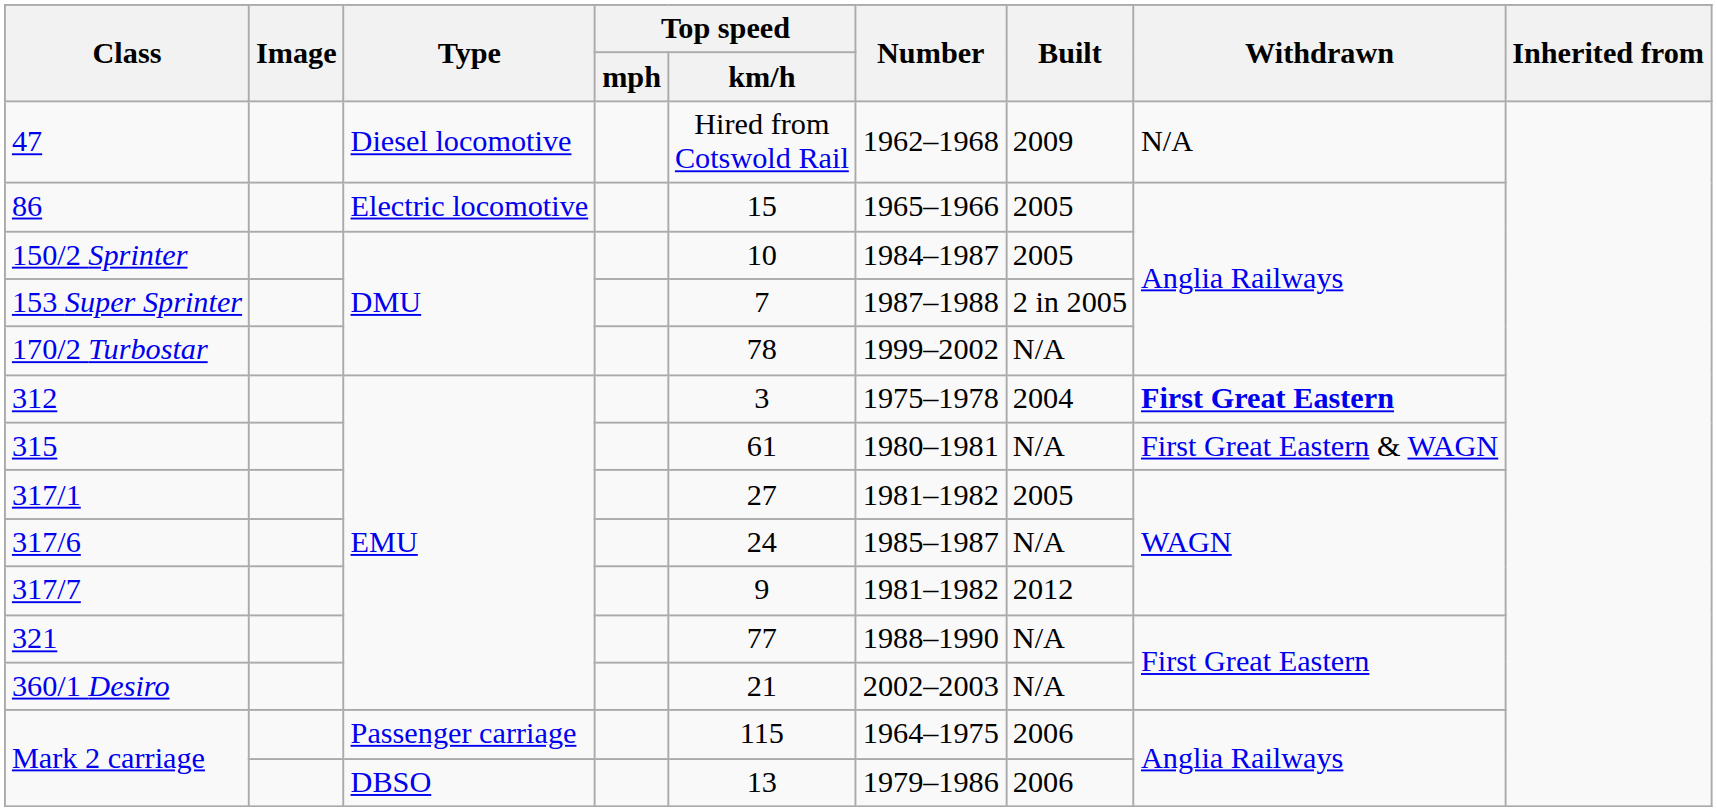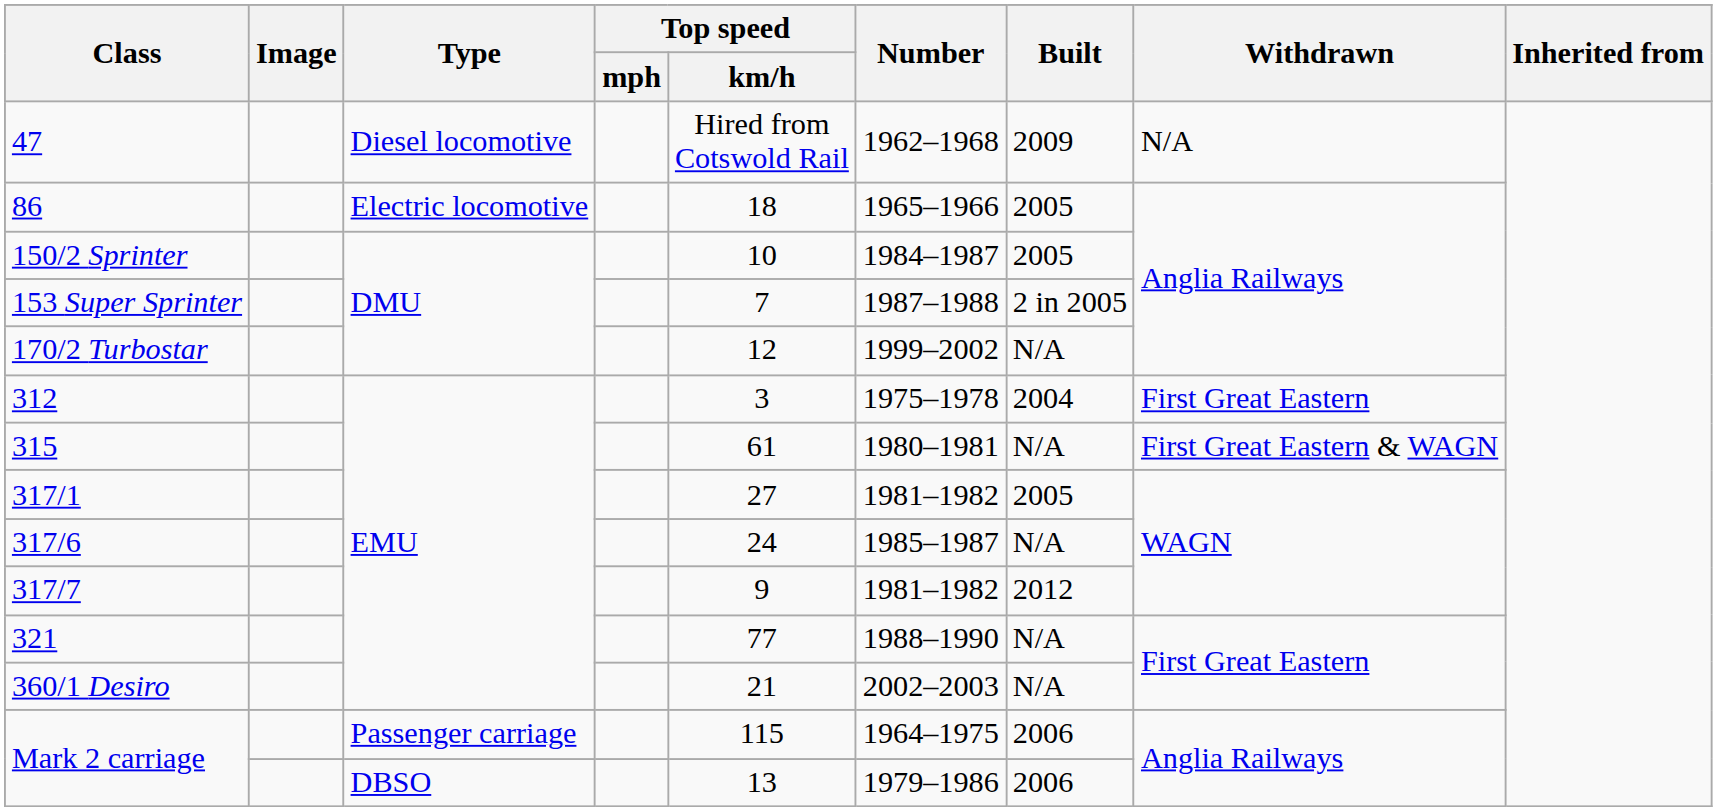 <table class="wikitable">
 <tr style="background:#f9f9f9;">
 <th rowspan="2">Class</th>
 <th rowspan="2">Image</th>
 <th rowspan="2">Type</th>
 <th colspan="2">Top speed</th>
 <th rowspan="2">Number</th>
 <th rowspan="2">Built</th>
 <th rowspan="2">Withdrawn</th>
 <th rowspan="2">Inherited from</th>
 </tr>
 <tr style="background:#f9f9f9;">
 <th>mph</th>
 <th>km/h</th>
 </tr>
 <tr>
 <td><a href='#'>47</a></td>
 <td></td>
 <td><a href='#'>Diesel locomotive</a></td>
 <td></td>
 <td align="center">Hired from<br><a href='#'>Cotswold Rail</a></td>
 <td>1962–1968</td>
 <td>2009</td>
 <td>N/A</td>
 </tr>
 <tr>
 <td><a href='#'>86</a></td>
 <td></td>
 <td><a href='#'>Electric locomotive</a></td>
 <td></td>
-<td align="center">15</td>
+<td align="center">18</td>
 <td>1965–1966</td>
 <td>2005</td>
 <td rowspan="4"><a href='#'>Anglia Railways</a></td>
 </tr>
 <tr>
 <td><a href='#'>150/2 <em>Sprinter</em></a></td>
 <td></td>
 <td rowspan="3"><a href='#'>DMU</a></td>
 <td></td>
 <td align="center">10</td>
 <td>1984–1987</td>
 <td>2005</td>
 </tr>
 <tr>
 <td><a href='#'>153 <em>Super Sprinter</em></a></td>
 <td></td>
 <td></td>
 <td align="center">7</td>
 <td>1987–1988</td>
 <td>2 in 2005</td>
 </tr>
 <tr>
 <td><a href='#'>170/2 <em>Turbostar</em></a></td>
 <td></td>
 <td></td>
-<td align="center">78</td>
+<td align="center">12</td>
 <td>1999–2002</td>
 <td>N/A</td>
 </tr>
 <tr>
 <td><a href='#'>312</a></td>
 <td></td>
 <td rowspan="7"><a href='#'>EMU</a></td>
 <td></td>
 <td align="center">3</td>
 <td>1975–1978</td>
 <td>2004</td>
-<td><strong><a href='#'>First Great Eastern</a></strong></td>
+<td><a href='#'>First Great Eastern</a></td>
 </tr>
 <tr>
 <td><a href='#'>315</a></td>
 <td></td>
 <td></td>
 <td align="center">61</td>
 <td>1980–1981</td>
 <td>N/A</td>
 <td><a href='#'>First Great Eastern</a> & <a href='#'>WAGN</a></td>
 </tr>
 <tr>
 <td><a href='#'>317/1</a></td>
 <td></td>
 <td></td>
 <td align="center">27</td>
 <td>1981–1982</td>
 <td>2005</td>
 <td rowspan="3"><a href='#'>WAGN</a></td>
 </tr>
 <tr>
 <td><a href='#'>317/6</a></td>
 <td></td>
 <td></td>
 <td align="center">24</td>
 <td>1985–1987</td>
 <td>N/A</td>
 </tr>
 <tr>
 <td><a href='#'>317/7</a></td>
 <td></td>
 <td></td>
 <td align="center">9</td>
 <td>1981–1982</td>
 <td>2012</td>
 </tr>
 <tr>
 <td><a href='#'>321</a></td>
 <td></td>
 <td></td>
 <td align="center">77</td>
 <td>1988–1990</td>
 <td>N/A</td>
 <td rowspan="2"><a href='#'>First Great Eastern</a></td>
 </tr>
 <tr>
 <td><a href='#'>360/1 <em>Desiro</em></a></td>
 <td></td>
 <td></td>
 <td align="center">21</td>
 <td>2002–2003</td>
 <td>N/A</td>
 </tr>
 <tr>
 <td rowspan="2"><a href='#'>Mark 2 carriage</a></td>
 <td></td>
 <td><a href='#'>Passenger carriage</a></td>
 <td></td>
 <td align="center">115</td>
 <td>1964–1975</td>
 <td>2006</td>
 <td rowspan="2"><a href='#'>Anglia Railways</a></td>
 </tr>
 <tr>
 <td></td>
 <td><a href='#'>DBSO</a></td>
 <td></td>
 <td align="center">13</td>
 <td>1979–1986</td>
 <td>2006</td>
 </tr>
 </table>
